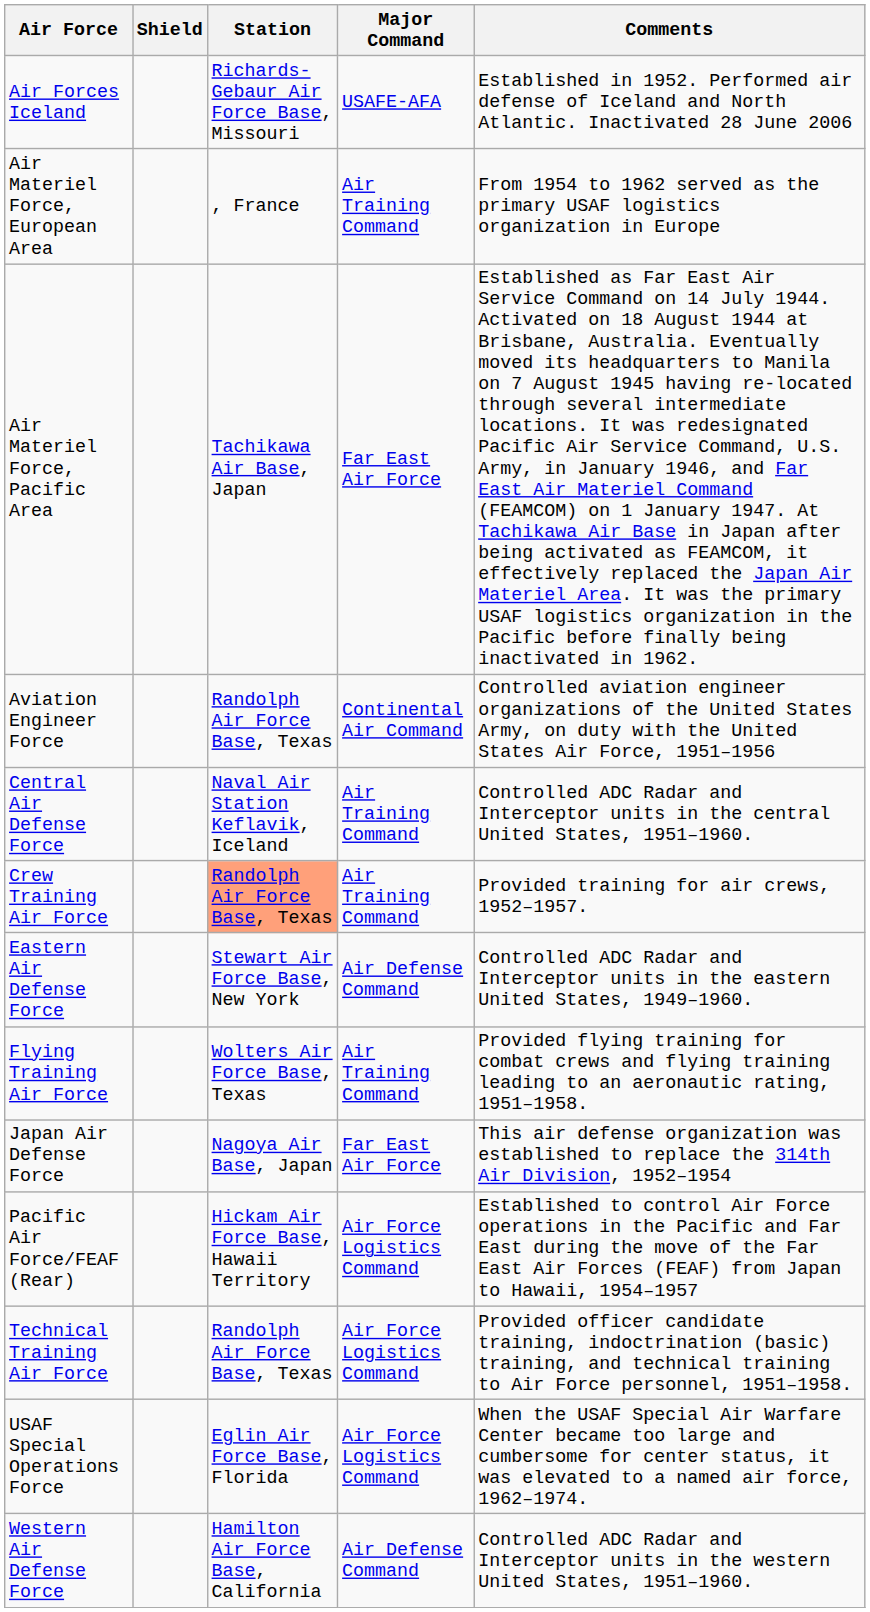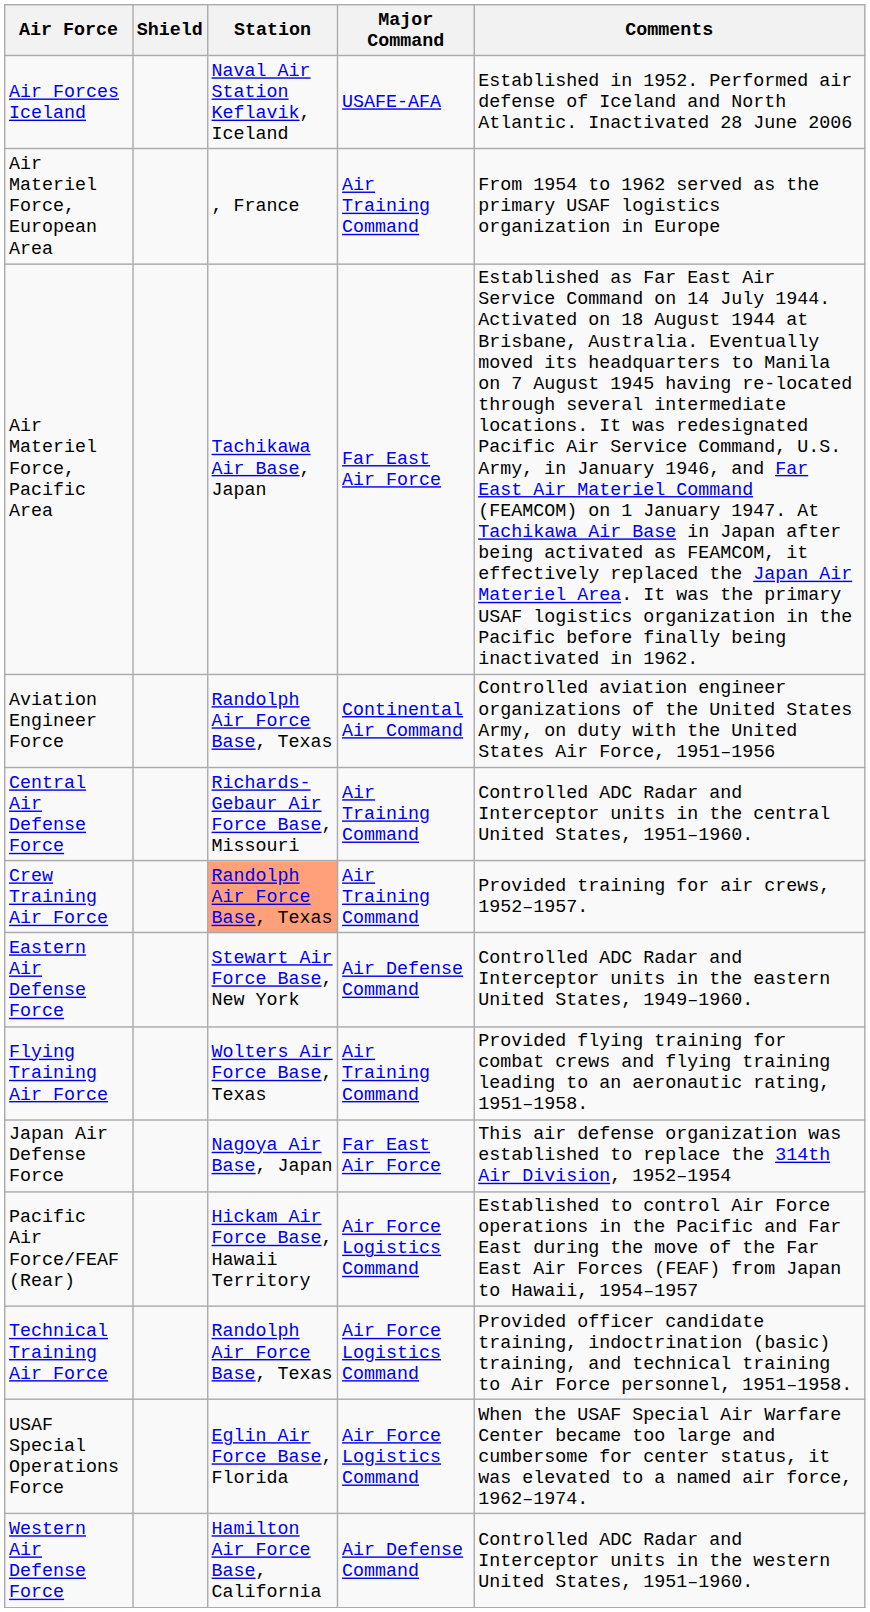 <table class="wikitable">
 <tr>
 <th>Air Force</th>
 <th>Shield</th>
 <th>Station</th>
 <th>Major Command</th>
 <th>Comments</th>
 </tr>
 <tr>
 <td><a href='#'>Air Forces Iceland</a></td>
 <td></td>
-<td><a href='#'>Richards-Gebaur Air Force Base</a>, Missouri</td>
+<td><a href='#'>Naval Air Station Keflavik</a>, Iceland</td>
 <td><a href='#'>USAFE-AFA</a></td>
 <td>Established in 1952.  Performed air defense of Iceland and North Atlantic.  Inactivated 28 June 2006</td>
 </tr>
 <tr>
 <td>Air Materiel Force, European Area</td>
 <td></td>
 <td>, France</td>
 <td><a href='#'>Air Training Command</a></td>
 <td>From 1954 to 1962 served as the primary USAF logistics organization in Europe</td>
 </tr>
 <tr>
 <td>Air Materiel Force, Pacific Area</td>
 <td></td>
 <td><a href='#'>Tachikawa Air Base</a>, Japan</td>
 <td><a href='#'>Far East Air Force</a></td>
 <td>Established as Far East Air Service Command on 14 July 1944. Activated on 18 August 1944 at Brisbane, Australia. Eventually moved its headquarters to Manila on 7 August 1945 having re-located through several intermediate locations. It was redesignated Pacific Air Service Command, U.S. Army, in January 1946, and <a href='#'>Far East Air Materiel Command</a> (FEAMCOM) on 1 January 1947. At <a href='#'>Tachikawa Air Base</a> in Japan after being activated as FEAMCOM, it effectively replaced the <a href='#'>Japan Air Materiel Area</a>. It was the primary USAF logistics organization in the Pacific before finally being inactivated in 1962.</td>
 </tr>
 <tr>
 <td>Aviation Engineer Force</td>
 <td></td>
 <td><a href='#'>Randolph Air Force Base</a>, Texas</td>
 <td><a href='#'>Continental Air Command</a></td>
 <td>Controlled aviation engineer organizations of the United States Army, on duty with the United States Air Force, 1951–1956</td>
 </tr>
 <tr>
 <td><a href='#'>Central Air Defense Force</a></td>
 <td></td>
-<td><a href='#'>Naval Air Station Keflavik</a>, Iceland</td>
+<td><a href='#'>Richards-Gebaur Air Force Base</a>, Missouri</td>
 <td><a href='#'>Air Training Command</a></td>
 <td>Controlled ADC Radar and Interceptor units in the central United States, 1951–1960.</td>
 </tr>
 <tr>
 <td><a href='#'>Crew Training Air Force</a></td>
 <td></td>
 <td style="background: lightsalmon;"><a href='#'>Randolph Air Force Base</a>, Texas</td>
 <td><a href='#'>Air Training Command</a></td>
 <td>Provided training for air crews, 1952–1957.</td>
 </tr>
 <tr>
 <td><a href='#'>Eastern Air Defense Force</a></td>
 <td></td>
 <td><a href='#'>Stewart Air Force Base</a>, New York</td>
 <td><a href='#'>Air Defense Command</a></td>
 <td>Controlled ADC Radar and Interceptor units in the eastern United States, 1949–1960.</td>
 </tr>
 <tr>
 <td><a href='#'>Flying Training Air Force</a></td>
 <td></td>
 <td><a href='#'>Wolters Air Force Base</a>, Texas</td>
 <td><a href='#'>Air Training Command</a></td>
 <td>Provided flying training for combat crews and flying training leading to an aeronautic rating, 1951–1958.</td>
 </tr>
 <tr>
 <td>Japan Air Defense Force</td>
 <td></td>
 <td><a href='#'>Nagoya Air Base</a>, Japan</td>
 <td><a href='#'>Far East Air Force</a></td>
 <td>This air defense organization was established to replace the <a href='#'>314th Air Division</a>, 1952–1954</td>
 </tr>
 <tr>
 <td>Pacific Air Force/FEAF (Rear)</td>
 <td></td>
 <td><a href='#'>Hickam Air Force Base</a>, Hawaii Territory</td>
 <td><a href='#'>Air Force Logistics Command</a></td>
 <td>Established to control Air Force operations in the Pacific and Far East during the move of the Far East Air Forces (FEAF) from Japan to Hawaii, 1954–1957</td>
 </tr>
 <tr>
 <td><a href='#'>Technical Training Air Force</a></td>
 <td></td>
 <td><a href='#'>Randolph Air Force Base</a>, Texas</td>
 <td><a href='#'>Air Force Logistics Command</a></td>
 <td>Provided officer candidate training, indoctrination (basic) training, and technical training to Air Force personnel, 1951–1958.</td>
 </tr>
 <tr>
 <td>USAF Special Operations Force</td>
 <td></td>
 <td><a href='#'>Eglin Air Force Base</a>, Florida</td>
 <td><a href='#'>Air Force Logistics Command</a></td>
 <td>When the USAF Special Air Warfare Center became too large and cumbersome for center status, it was elevated to a named air force, 1962–1974.</td>
 </tr>
 <tr>
 <td><a href='#'>Western Air Defense Force</a></td>
 <td></td>
 <td><a href='#'>Hamilton Air Force Base</a>, California</td>
 <td><a href='#'>Air Defense Command</a></td>
 <td>Controlled ADC Radar and Interceptor units in the western United States, 1951–1960.</td>
 </tr>
 <tr>
 </tr>
 </table>
